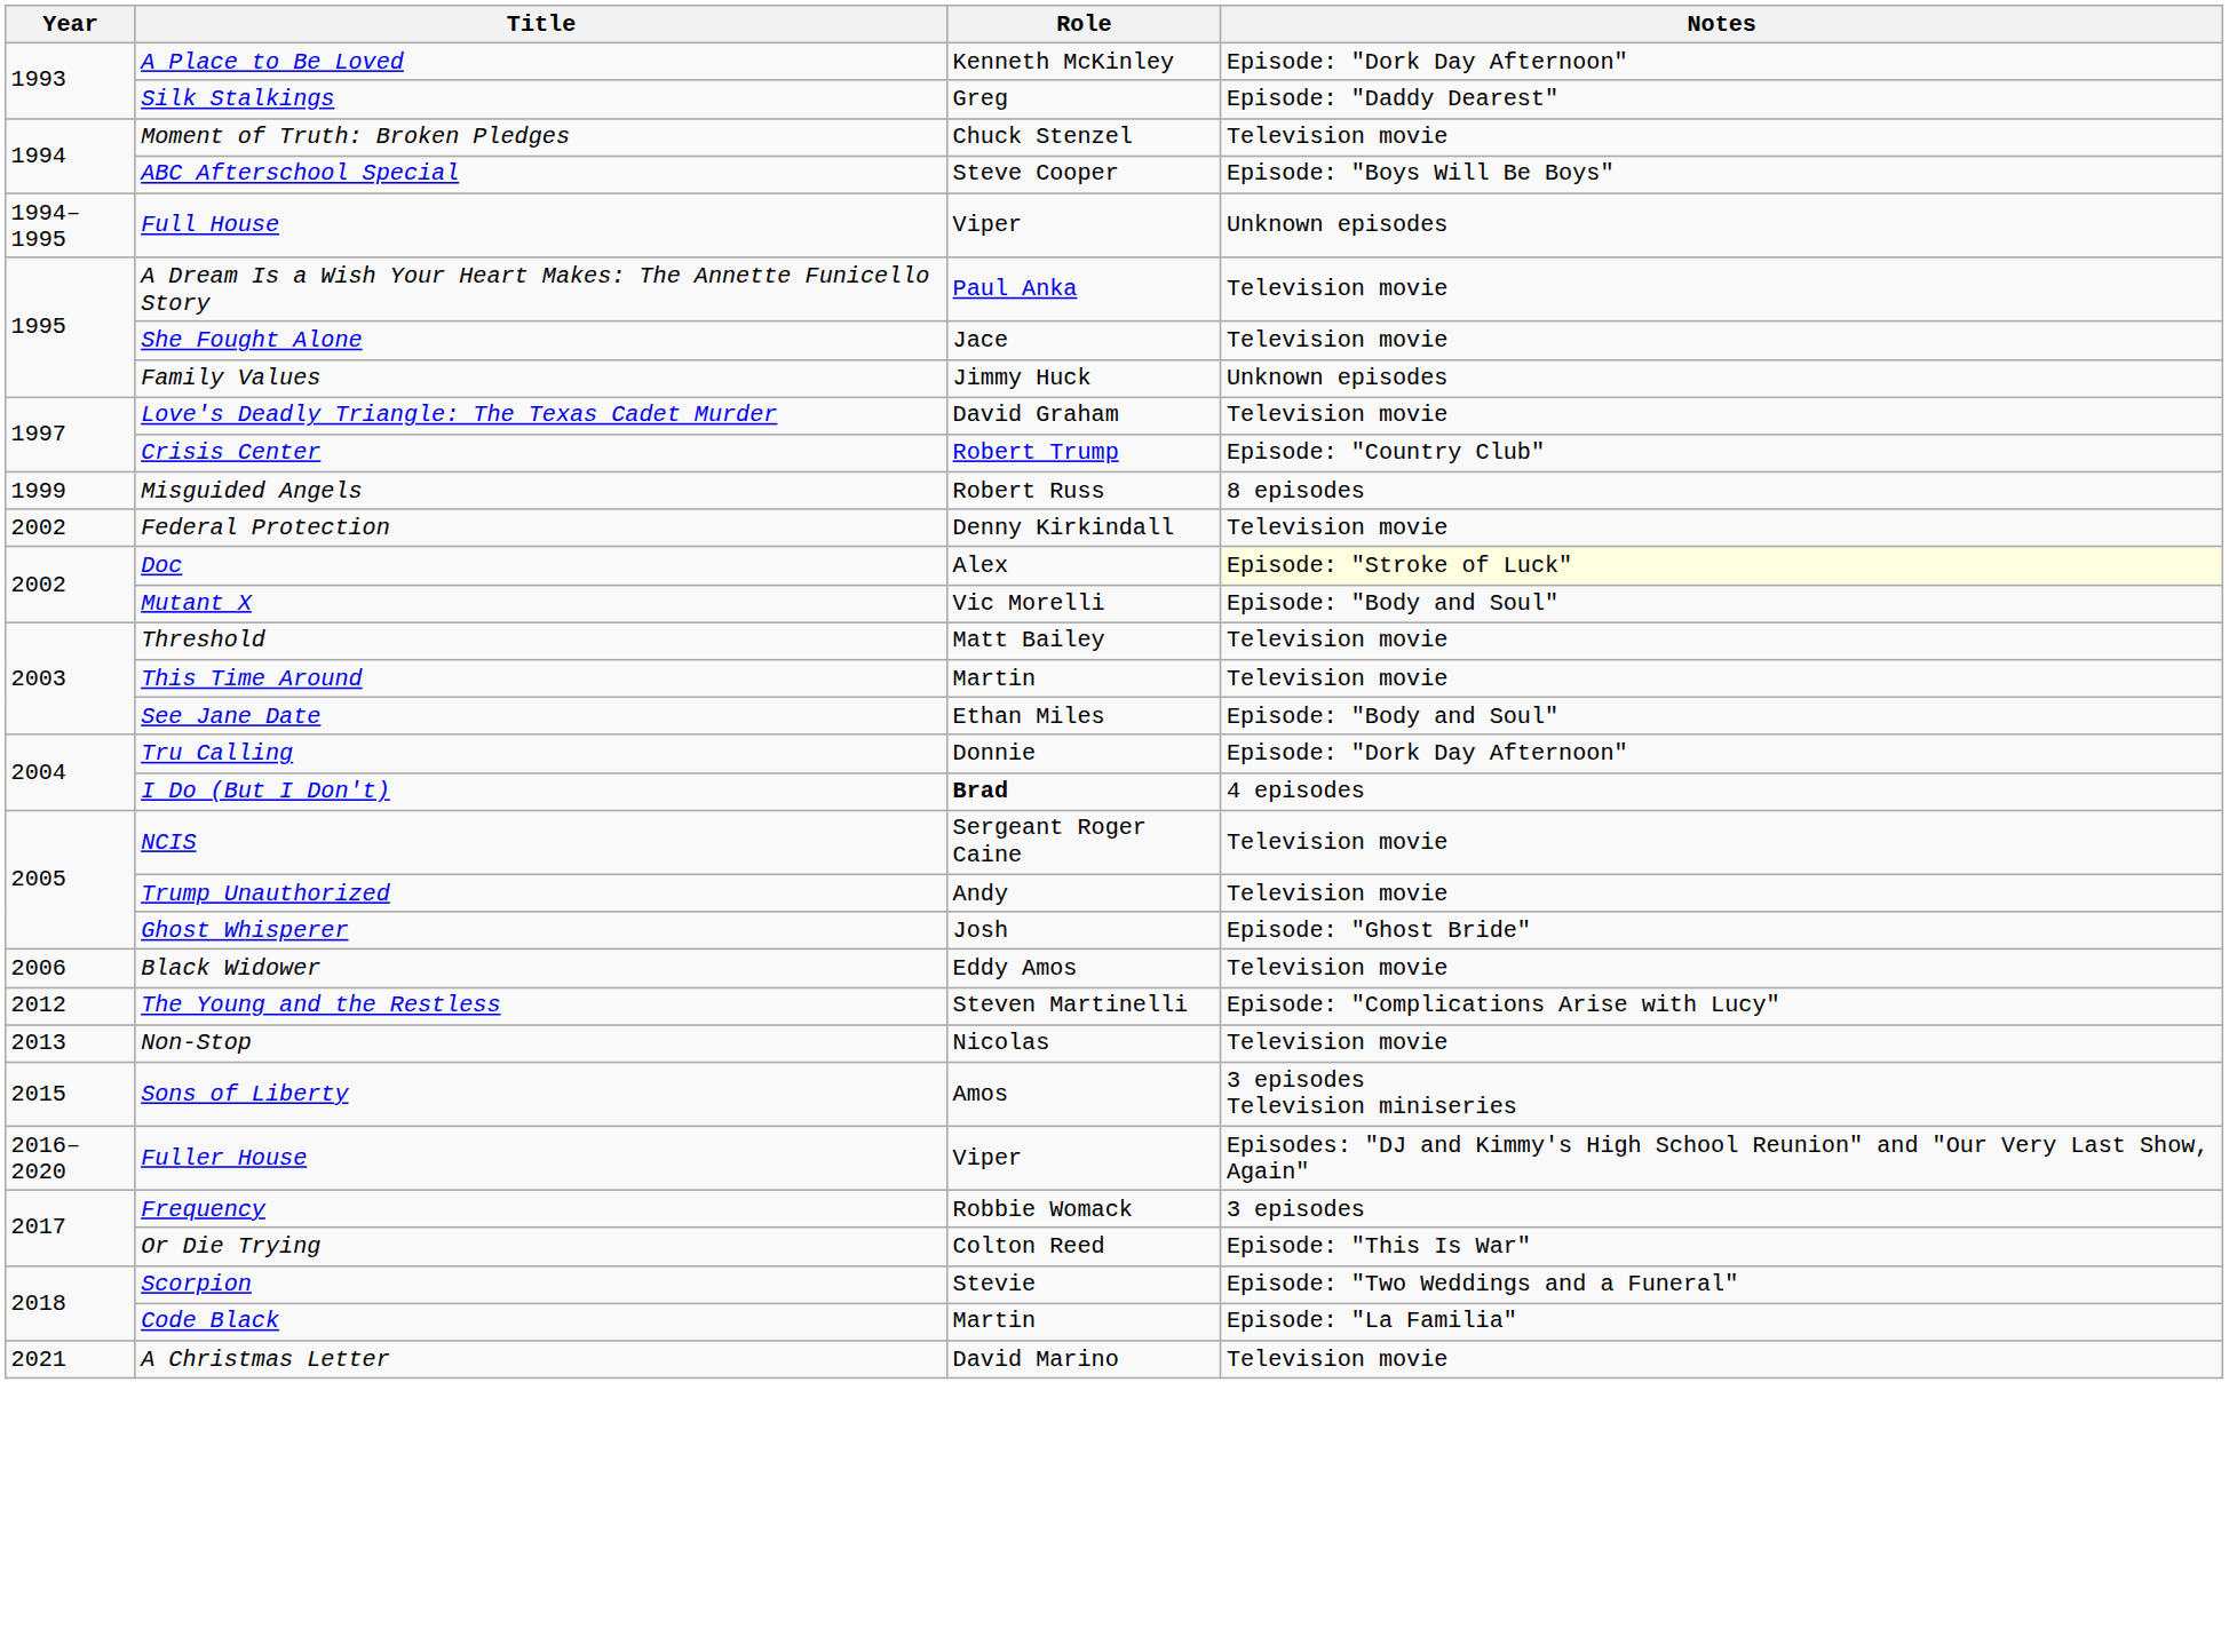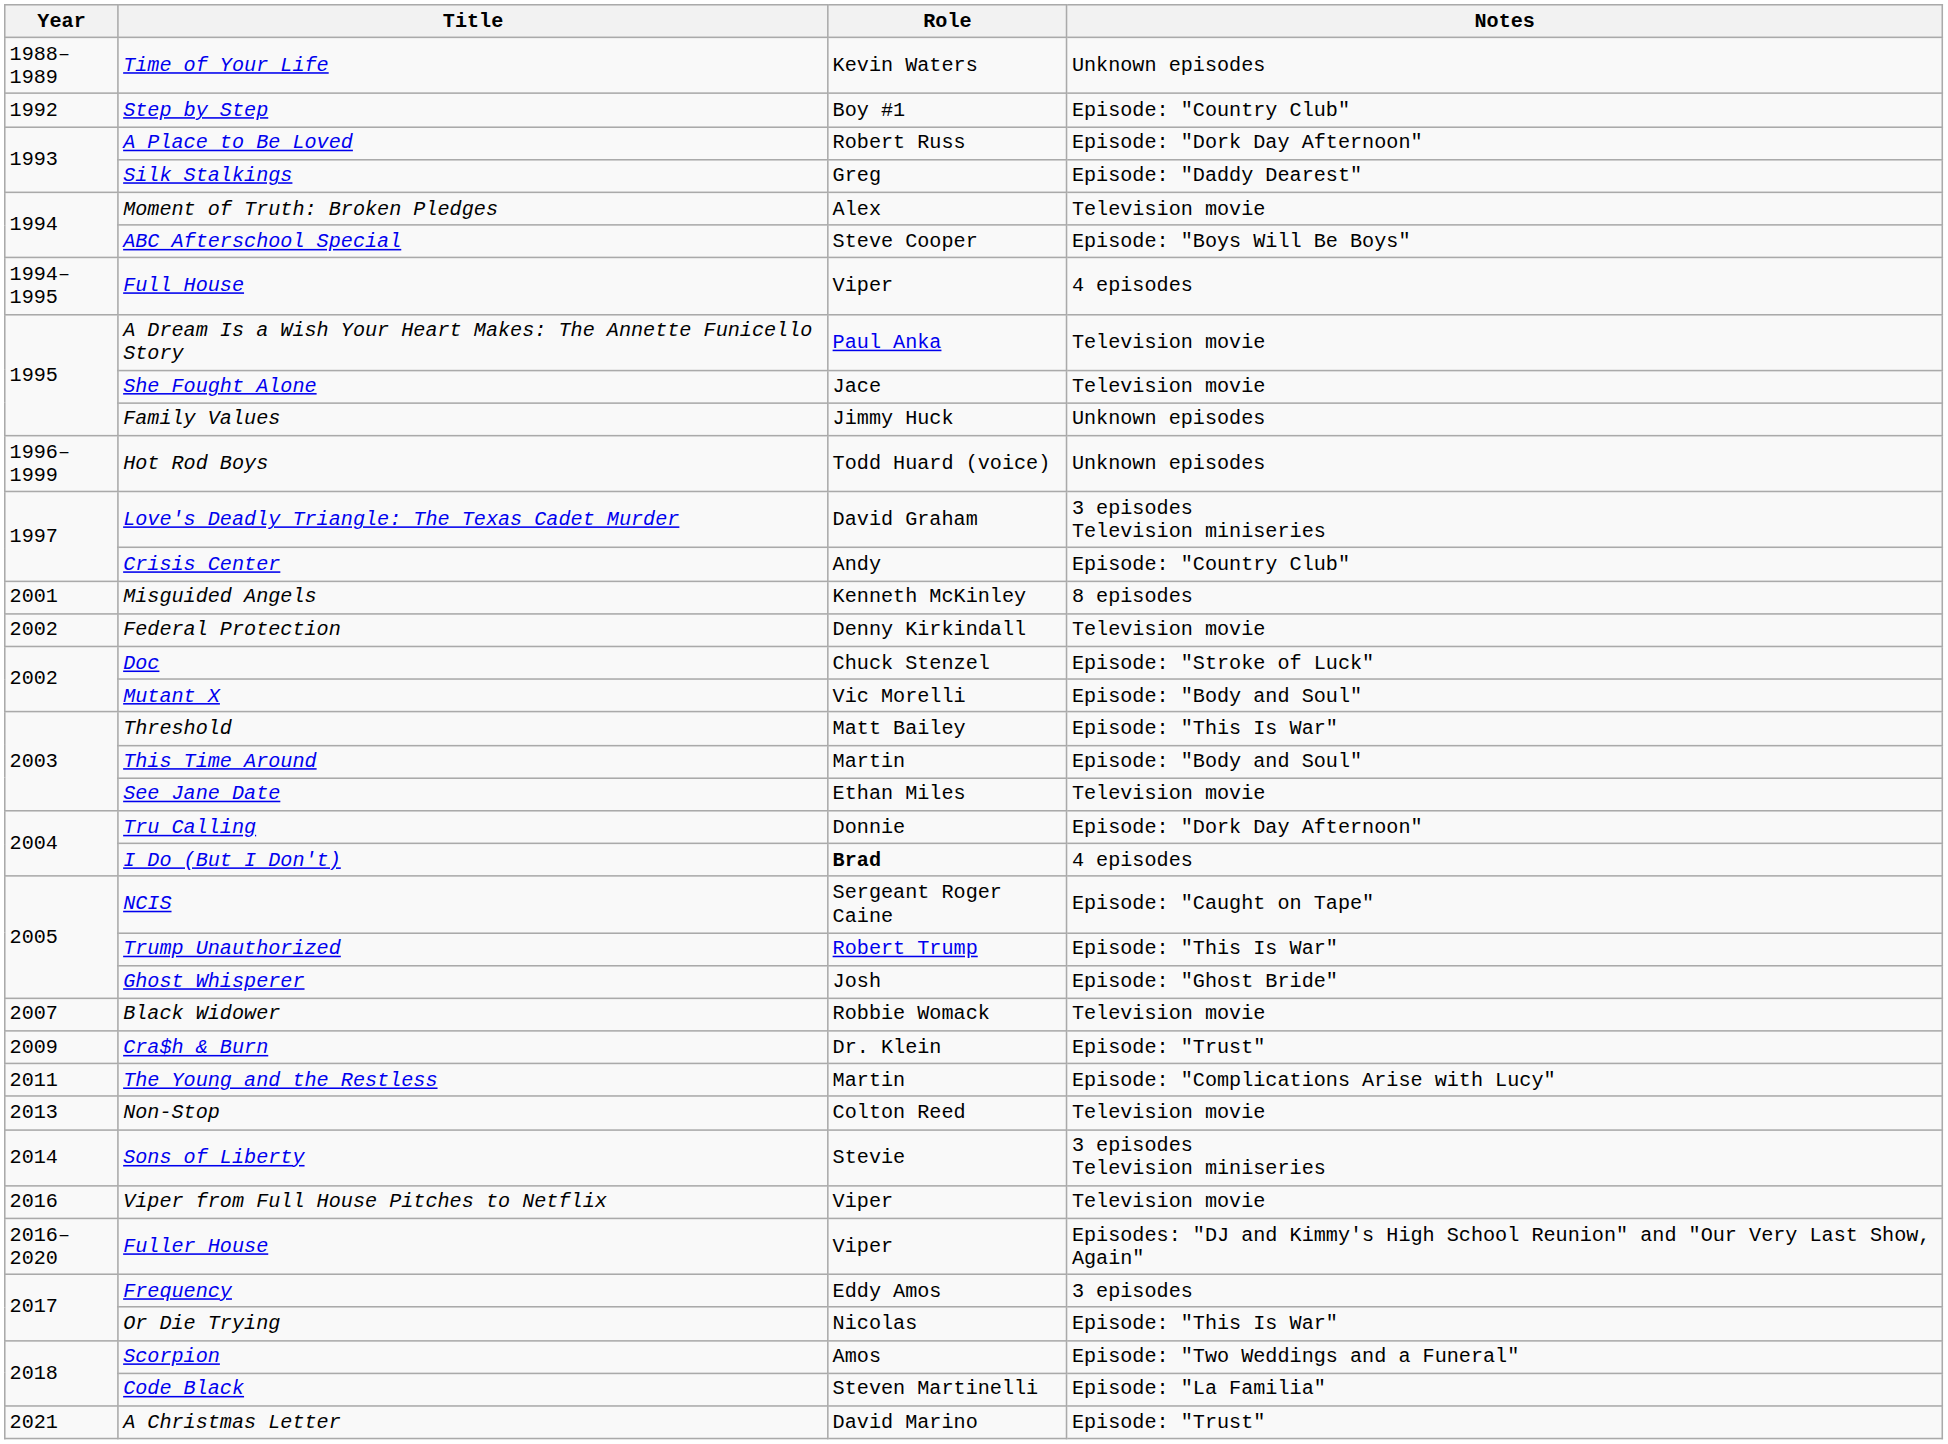 <table class="wikitable sortable">
 <tr>
 <th>Year</th>
 <th>Title</th>
 <th>Role</th>
 <th>Notes</th>
 </tr>
 <tr>
+<td>1988–1989</td>
+<td><em><a href='#'>Time of Your Life</a></em></td>
+<td>Kevin Waters</td>
+<td>Unknown episodes</td>
+</tr>
+<tr>
+<td>1992</td>
+<td><em><a href='#'>Step by Step</a></em></td>
+<td>Boy #1</td>
+<td>Episode: "Country Club"</td>
+</tr>
+<tr>
 <td rowspan="2">1993</td>
 <td><em><a href='#'>A Place to Be Loved</a></em></td>
-<td>Kenneth McKinley</td>
+<td>Robert Russ</td>
 <td>Episode: "Dork Day Afternoon"</td>
 </tr>
 <tr>
 <td><em><a href='#'>Silk Stalkings</a></em></td>
 <td>Greg</td>
 <td>Episode: "Daddy Dearest"</td>
 </tr>
 <tr>
 <td rowspan="2">1994</td>
 <td><em>Moment of Truth: Broken Pledges</em></td>
-<td>Chuck Stenzel</td>
+<td>Alex</td>
 <td>Television movie</td>
 </tr>
 <tr>
 <td><em><a href='#'>ABC Afterschool Special</a></em></td>
 <td>Steve Cooper</td>
 <td>Episode: "Boys Will Be Boys"</td>
 </tr>
 <tr>
 <td>1994–1995</td>
 <td><em><a href='#'>Full House</a></em></td>
 <td>Viper</td>
-<td>Unknown episodes</td>
+<td>4 episodes</td>
 </tr>
 <tr>
 <td rowspan="3">1995</td>
 <td><em>A Dream Is a Wish Your Heart Makes: The Annette Funicello Story</em></td>
 <td><a href='#'>Paul Anka</a></td>
 <td>Television movie</td>
 </tr>
 <tr>
 <td><em><a href='#'>She Fought Alone</a></em></td>
 <td>Jace</td>
 <td>Television movie</td>
 </tr>
 <tr>
 <td><em>Family Values</em></td>
 <td>Jimmy Huck</td>
 <td>Unknown episodes</td>
 </tr>
 <tr>
+<td>1996–1999</td>
+<td><em>Hot Rod Boys</em></td>
+<td>Todd Huard (voice)</td>
+<td>Unknown episodes</td>
+</tr>
+<tr>
 <td rowspan="2">1997</td>
 <td><em><a href='#'>Love's Deadly Triangle: The Texas Cadet Murder</a></em></td>
 <td>David Graham</td>
-<td>Television movie</td>
+<td>3 episodes<br>Television miniseries</td>
 </tr>
 <tr>
 <td><em><a href='#'>Crisis Center</a></em></td>
-<td><a href='#'>Robert Trump</a></td>
+<td>Andy</td>
 <td>Episode: "Country Club"</td>
 </tr>
 <tr>
-<td>1999</td>
+<td>2001</td>
 <td><em>Misguided Angels</em></td>
-<td>Robert Russ</td>
+<td>Kenneth McKinley</td>
 <td>8 episodes</td>
 </tr>
 <tr>
 <td>2002</td>
 <td><em>Federal Protection</em></td>
 <td>Denny Kirkindall</td>
 <td>Television movie</td>
 </tr>
 <tr>
 <td rowspan="2">2002</td>
 <td><em><a href='#'>Doc</a></em></td>
-<td>Alex</td>
-<td style="background: lightyellow;">Episode: "Stroke of Luck"</td>
+<td>Chuck Stenzel</td>
+<td>Episode: "Stroke of Luck"</td>
 </tr>
 <tr>
 <td><em><a href='#'>Mutant X</a></em></td>
 <td>Vic Morelli</td>
 <td>Episode: "Body and Soul"</td>
 </tr>
 <tr>
 <td rowspan="3">2003</td>
 <td><em>Threshold</em></td>
 <td>Matt Bailey</td>
-<td>Television movie</td>
+<td>Episode: "This Is War"</td>
 </tr>
 <tr>
 <td><em><a href='#'>This Time Around</a></em></td>
 <td>Martin</td>
-<td>Television movie</td>
+<td>Episode: "Body and Soul"</td>
 </tr>
 <tr>
 <td><em><a href='#'>See Jane Date</a></em></td>
 <td>Ethan Miles</td>
-<td>Episode: "Body and Soul"</td>
+<td>Television movie</td>
 </tr>
 <tr>
 <td rowspan="2">2004</td>
 <td><em><a href='#'>Tru Calling</a></em></td>
 <td>Donnie</td>
 <td>Episode: "Dork Day Afternoon"</td>
 </tr>
 <tr>
 <td><em><a href='#'>I Do (But I Don't)</a></em></td>
 <td><strong>Brad</strong></td>
 <td>4 episodes</td>
 </tr>
 <tr>
 <td rowspan="3">2005</td>
 <td><em><a href='#'>NCIS</a></em></td>
 <td>Sergeant Roger Caine</td>
-<td>Television movie</td>
+<td>Episode: "Caught on Tape"</td>
 </tr>
 <tr>
 <td><em><a href='#'>Trump Unauthorized</a></em></td>
-<td>Andy</td>
-<td>Television movie</td>
+<td><a href='#'>Robert Trump</a></td>
+<td>Episode: "This Is War"</td>
 </tr>
 <tr>
 <td><em><a href='#'>Ghost Whisperer</a></em></td>
 <td>Josh</td>
 <td>Episode: "Ghost Bride"</td>
 </tr>
 <tr>
-<td>2006</td>
+<td>2007</td>
 <td><em>Black Widower</em></td>
-<td>Eddy Amos</td>
+<td>Robbie Womack</td>
 <td>Television movie</td>
 </tr>
 <tr>
-<td>2012</td>
+<td>2009</td>
+<td><em><a href='#'>Cra$h & Burn</a></em></td>
+<td>Dr. Klein</td>
+<td>Episode: "Trust"</td>
+</tr>
+<tr>
+<td>2011</td>
 <td><em><a href='#'>The Young and the Restless</a></em></td>
-<td>Steven Martinelli</td>
+<td>Martin</td>
 <td>Episode: "Complications Arise with Lucy"</td>
 </tr>
 <tr>
 <td>2013</td>
 <td><em>Non-Stop</em></td>
-<td>Nicolas</td>
+<td>Colton Reed</td>
 <td>Television movie</td>
 </tr>
 <tr>
-<td>2015</td>
+<td>2014</td>
 <td><em><a href='#'>Sons of Liberty</a></em></td>
-<td>Amos</td>
+<td>Stevie</td>
 <td>3 episodes<br>Television miniseries</td>
+</tr>
+<tr>
+<td>2016</td>
+<td><em>Viper from Full House Pitches to Netflix</em></td>
+<td>Viper</td>
+<td>Television movie</td>
 </tr>
 <tr>
 <td>2016–2020</td>
 <td><em><a href='#'>Fuller House</a></em></td>
 <td>Viper</td>
 <td>Episodes: "DJ and Kimmy's High School Reunion" and "Our Very Last Show, Again"</td>
 </tr>
 <tr>
 <td rowspan="2">2017</td>
 <td><em><a href='#'>Frequency</a></em></td>
-<td>Robbie Womack</td>
+<td>Eddy Amos</td>
 <td>3 episodes</td>
 </tr>
 <tr>
 <td><em>Or Die Trying</em></td>
-<td>Colton Reed</td>
+<td>Nicolas</td>
 <td>Episode: "This Is War"</td>
 </tr>
 <tr>
 <td rowspan="2">2018</td>
 <td><em><a href='#'>Scorpion</a></em></td>
-<td>Stevie</td>
+<td>Amos</td>
 <td>Episode: "Two Weddings and a Funeral"</td>
 </tr>
 <tr>
 <td><em><a href='#'>Code Black</a></em></td>
-<td>Martin</td>
+<td>Steven Martinelli</td>
 <td>Episode: "La Familia"</td>
 </tr>
 <tr>
 <td>2021</td>
 <td><em>A Christmas Letter</em></td>
 <td>David Marino</td>
-<td>Television movie</td>
+<td>Episode: "Trust"</td>
 </tr>
 </table>
